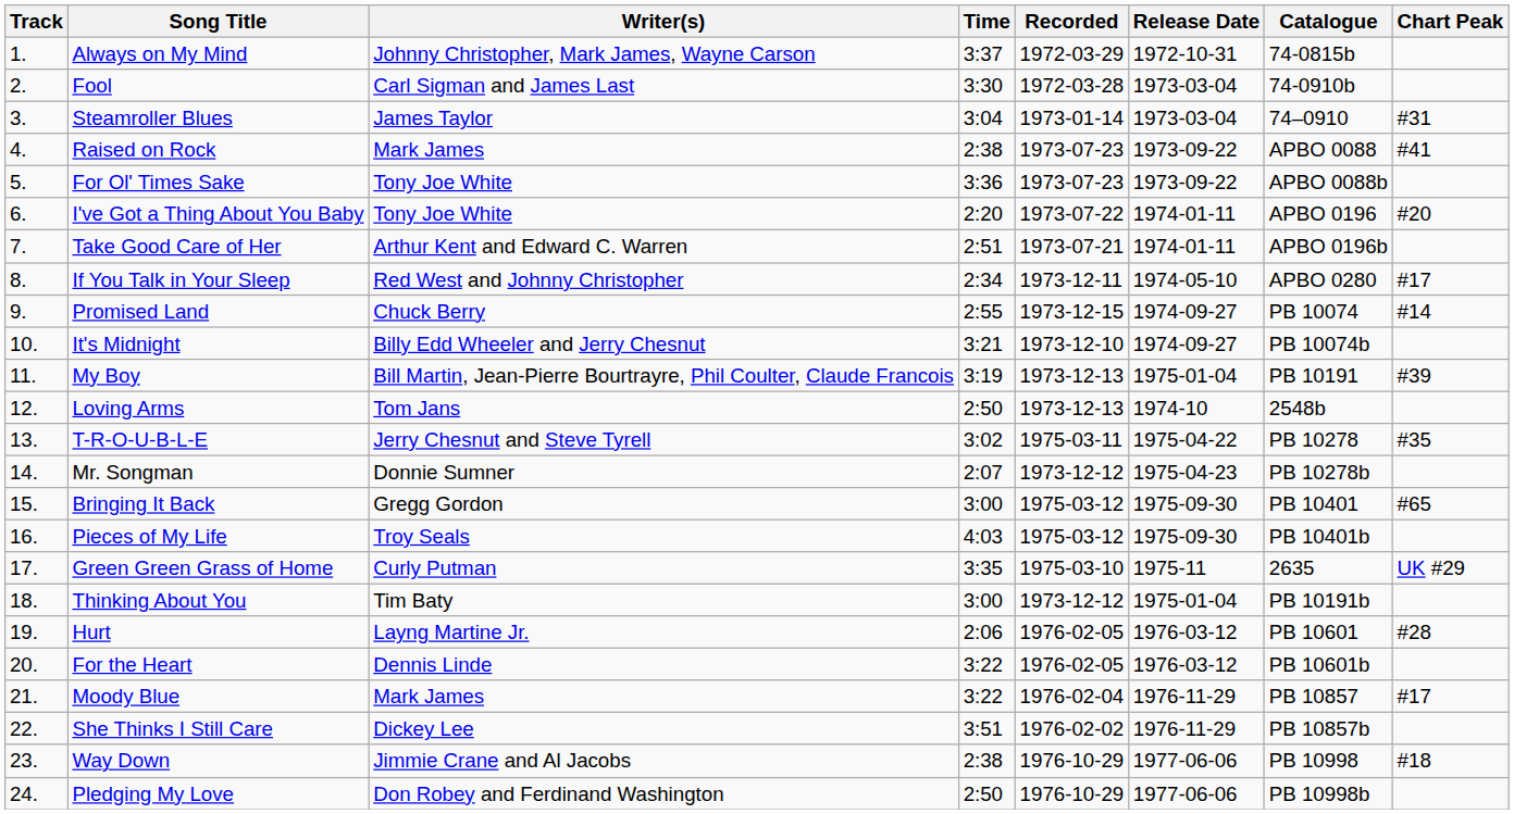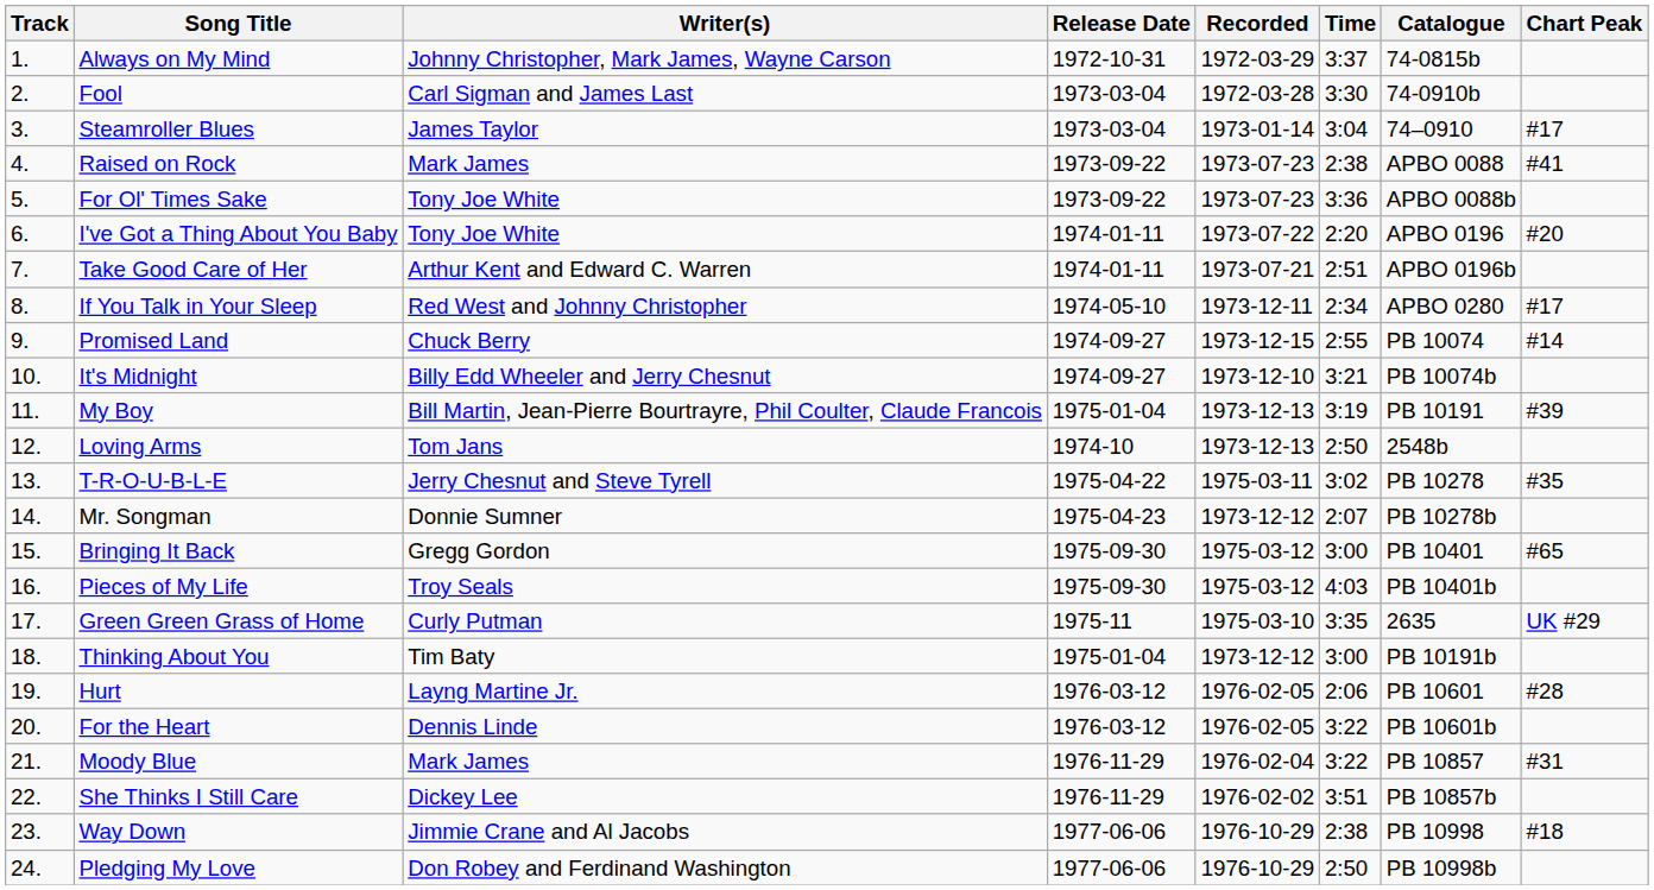 <table class="wikitable" style="font-size:95%;">
 <tr>
 <th>Track</th>
 <th>Song Title</th>
 <th>Writer(s)</th>
+<th>Release Date</th>
+<th>Recorded</th>
 <th>Time</th>
-<th>Recorded</th>
-<th>Release Date</th>
 <th>Catalogue</th>
 <th>Chart Peak</th>
 </tr>
 <tr>
 <td>1.</td>
 <td><a href='#'>Always on My Mind</a></td>
 <td><a href='#'>Johnny Christopher</a>, <a href='#'>Mark James</a>, <a href='#'>Wayne Carson</a></td>
+<td>1972-10-31</td>
+<td>1972-03-29</td>
 <td>3:37</td>
-<td>1972-03-29</td>
-<td>1972-10-31</td>
 <td>74-0815b</td>
 <td></td>
 </tr>
 <tr>
 <td>2.</td>
 <td><a href='#'>Fool</a></td>
 <td><a href='#'>Carl Sigman</a> and <a href='#'>James Last</a></td>
+<td>1973-03-04</td>
+<td>1972-03-28</td>
 <td>3:30</td>
-<td>1972-03-28</td>
-<td>1973-03-04</td>
 <td>74-0910b</td>
 <td></td>
 </tr>
 <tr>
 <td>3.</td>
 <td><a href='#'>Steamroller Blues</a></td>
 <td><a href='#'>James Taylor</a></td>
+<td>1973-03-04</td>
+<td>1973-01-14</td>
 <td>3:04</td>
-<td>1973-01-14</td>
-<td>1973-03-04</td>
 <td>74–0910</td>
-<td>#31</td>
+<td>#17</td>
 </tr>
 <tr>
 <td>4.</td>
 <td><a href='#'>Raised on Rock</a></td>
 <td><a href='#'>Mark James</a></td>
+<td>1973-09-22</td>
+<td>1973-07-23</td>
 <td>2:38</td>
-<td>1973-07-23</td>
-<td>1973-09-22</td>
 <td>APBO 0088</td>
 <td>#41</td>
 </tr>
 <tr>
 <td>5.</td>
 <td><a href='#'>For Ol' Times Sake</a></td>
 <td><a href='#'>Tony Joe White</a></td>
+<td>1973-09-22</td>
+<td>1973-07-23</td>
 <td>3:36</td>
-<td>1973-07-23</td>
-<td>1973-09-22</td>
 <td>APBO 0088b</td>
 <td></td>
 </tr>
 <tr>
 <td>6.</td>
 <td><a href='#'>I've Got a Thing About You Baby</a></td>
 <td><a href='#'>Tony Joe White</a></td>
+<td>1974-01-11</td>
+<td>1973-07-22</td>
 <td>2:20</td>
-<td>1973-07-22</td>
-<td>1974-01-11</td>
 <td>APBO 0196</td>
 <td>#20</td>
 </tr>
 <tr>
 <td>7.</td>
 <td><a href='#'>Take Good Care of Her</a></td>
 <td><a href='#'>Arthur Kent</a> and Edward C. Warren</td>
+<td>1974-01-11</td>
+<td>1973-07-21</td>
 <td>2:51</td>
-<td>1973-07-21</td>
-<td>1974-01-11</td>
 <td>APBO 0196b</td>
 <td></td>
 </tr>
 <tr>
 <td>8.</td>
 <td><a href='#'>If You Talk in Your Sleep</a></td>
 <td><a href='#'>Red West</a> and <a href='#'>Johnny Christopher</a></td>
+<td>1974-05-10</td>
+<td>1973-12-11</td>
 <td>2:34</td>
-<td>1973-12-11</td>
-<td>1974-05-10</td>
 <td>APBO 0280</td>
 <td>#17</td>
 </tr>
 <tr>
 <td>9.</td>
 <td><a href='#'>Promised Land</a></td>
 <td><a href='#'>Chuck Berry</a></td>
+<td>1974-09-27</td>
+<td>1973-12-15</td>
 <td>2:55</td>
-<td>1973-12-15</td>
-<td>1974-09-27</td>
 <td>PB 10074</td>
 <td>#14</td>
 </tr>
 <tr>
 <td>10.</td>
 <td><a href='#'>It's Midnight</a></td>
 <td><a href='#'>Billy Edd Wheeler</a> and <a href='#'>Jerry Chesnut</a></td>
+<td>1974-09-27</td>
+<td>1973-12-10</td>
 <td>3:21</td>
-<td>1973-12-10</td>
-<td>1974-09-27</td>
 <td>PB 10074b</td>
 <td></td>
 </tr>
 <tr>
 <td>11.</td>
 <td><a href='#'>My Boy</a></td>
 <td><a href='#'>Bill Martin</a>, Jean-Pierre Bourtrayre, <a href='#'>Phil Coulter</a>, <a href='#'>Claude Francois</a></td>
+<td>1975-01-04</td>
+<td>1973-12-13</td>
 <td>3:19</td>
-<td>1973-12-13</td>
-<td>1975-01-04</td>
 <td>PB 10191</td>
 <td>#39</td>
 </tr>
 <tr>
 <td>12.</td>
 <td><a href='#'>Loving Arms</a></td>
 <td><a href='#'>Tom Jans</a></td>
+<td>1974-10</td>
+<td>1973-12-13</td>
 <td>2:50</td>
-<td>1973-12-13</td>
-<td>1974-10</td>
 <td>2548b</td>
 <td></td>
 </tr>
 <tr>
 <td>13.</td>
 <td><a href='#'>T-R-O-U-B-L-E</a></td>
 <td><a href='#'>Jerry Chesnut</a> and <a href='#'>Steve Tyrell</a></td>
+<td>1975-04-22</td>
+<td>1975-03-11</td>
 <td>3:02</td>
-<td>1975-03-11</td>
-<td>1975-04-22</td>
 <td>PB 10278</td>
 <td>#35</td>
 </tr>
 <tr>
 <td>14.</td>
 <td>Mr. Songman</td>
 <td>Donnie Sumner</td>
+<td>1975-04-23</td>
+<td>1973-12-12</td>
 <td>2:07</td>
-<td>1973-12-12</td>
-<td>1975-04-23</td>
 <td>PB 10278b</td>
 <td></td>
 </tr>
 <tr>
 <td>15.</td>
 <td><a href='#'>Bringing It Back</a></td>
 <td>Gregg Gordon</td>
+<td>1975-09-30</td>
+<td>1975-03-12</td>
 <td>3:00</td>
-<td>1975-03-12</td>
-<td>1975-09-30</td>
 <td>PB 10401</td>
 <td>#65</td>
 </tr>
 <tr>
 <td>16.</td>
 <td><a href='#'>Pieces of My Life</a></td>
 <td><a href='#'>Troy Seals</a></td>
+<td>1975-09-30</td>
+<td>1975-03-12</td>
 <td>4:03</td>
-<td>1975-03-12</td>
-<td>1975-09-30</td>
 <td>PB 10401b</td>
 <td></td>
 </tr>
 <tr>
 <td>17.</td>
 <td><a href='#'>Green Green Grass of Home</a></td>
 <td><a href='#'>Curly Putman</a></td>
+<td>1975-11</td>
+<td>1975-03-10</td>
 <td>3:35</td>
-<td>1975-03-10</td>
-<td>1975-11</td>
 <td>2635</td>
 <td><a href='#'>UK</a> #29</td>
 </tr>
 <tr>
 <td>18.</td>
 <td><a href='#'>Thinking About You</a></td>
 <td>Tim Baty</td>
+<td>1975-01-04</td>
+<td>1973-12-12</td>
 <td>3:00</td>
-<td>1973-12-12</td>
-<td>1975-01-04</td>
 <td>PB 10191b</td>
 <td></td>
 </tr>
 <tr>
 <td>19.</td>
 <td><a href='#'>Hurt</a></td>
 <td><a href='#'>Layng Martine Jr.</a></td>
+<td>1976-03-12</td>
+<td>1976-02-05</td>
 <td>2:06</td>
-<td>1976-02-05</td>
-<td>1976-03-12</td>
 <td>PB 10601</td>
 <td>#28</td>
 </tr>
 <tr>
 <td>20.</td>
 <td><a href='#'>For the Heart</a></td>
 <td><a href='#'>Dennis Linde</a></td>
+<td>1976-03-12</td>
+<td>1976-02-05</td>
 <td>3:22</td>
-<td>1976-02-05</td>
-<td>1976-03-12</td>
 <td>PB 10601b</td>
 <td></td>
 </tr>
 <tr>
 <td>21.</td>
 <td><a href='#'>Moody Blue</a></td>
 <td><a href='#'>Mark James</a></td>
+<td>1976-11-29</td>
+<td>1976-02-04</td>
 <td>3:22</td>
-<td>1976-02-04</td>
-<td>1976-11-29</td>
 <td>PB 10857</td>
-<td>#17</td>
+<td>#31</td>
 </tr>
 <tr>
 <td>22.</td>
 <td><a href='#'>She Thinks I Still Care</a></td>
 <td><a href='#'>Dickey Lee</a></td>
+<td>1976-11-29</td>
+<td>1976-02-02</td>
 <td>3:51</td>
-<td>1976-02-02</td>
-<td>1976-11-29</td>
 <td>PB 10857b</td>
 <td></td>
 </tr>
 <tr>
 <td>23.</td>
 <td><a href='#'>Way Down</a></td>
 <td><a href='#'>Jimmie Crane</a> and Al Jacobs</td>
+<td>1977-06-06</td>
+<td>1976-10-29</td>
 <td>2:38</td>
-<td>1976-10-29</td>
-<td>1977-06-06</td>
 <td>PB 10998</td>
 <td>#18</td>
 </tr>
 <tr>
 <td>24.</td>
 <td><a href='#'>Pledging My Love</a></td>
 <td><a href='#'>Don Robey</a> and Ferdinand Washington</td>
+<td>1977-06-06</td>
+<td>1976-10-29</td>
 <td>2:50</td>
-<td>1976-10-29</td>
-<td>1977-06-06</td>
 <td>PB 10998b</td>
 <td></td>
 </tr>
 </table>
